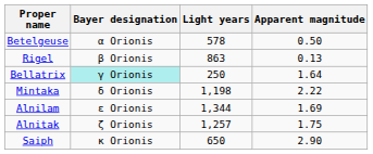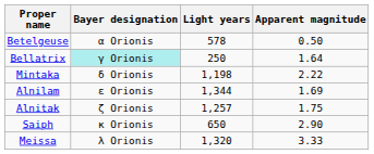 <table class="wikitable sortable">
 <tr>
 <th>Proper<br>name</th>
 <th>Bayer designation</th>
 <th>Light years</th>
 <th>Apparent magnitude</th>
 </tr>
 <tr align="center">
 <td><a href='#'>Betelgeuse</a></td>
 <td>α Orionis</td>
 <td align="center">578</td>
 <td>0.50</td>
-</tr>
-<tr align="center">
-<td><a href='#'>Rigel</a></td>
-<td>β Orionis</td>
-<td align="center">863</td>
-<td>0.13</td>
 </tr>
 <tr align="center">
 <td><a href='#'>Bellatrix</a></td>
 <td style="background: paleturquoise;">γ Orionis</td>
 <td align="center">250</td>
 <td>1.64</td>
 </tr>
 <tr align="center">
 <td><a href='#'>Mintaka</a></td>
 <td>δ Orionis</td>
 <td align="center">1,198</td>
 <td>2.22</td>
 </tr>
 <tr align="center">
 <td><a href='#'>Alnilam</a></td>
 <td>ε Orionis</td>
 <td align="center">1,344</td>
 <td>1.69</td>
 </tr>
 <tr align="center">
 <td><a href='#'>Alnitak</a></td>
 <td>ζ Orionis</td>
 <td align="center">1,257</td>
 <td>1.75</td>
 </tr>
 <tr align="center">
 <td><a href='#'>Saiph</a></td>
 <td>κ Orionis</td>
 <td align="center">650</td>
 <td>2.90</td>
 </tr>
+<tr align="center">
+<td><a href='#'>Meissa</a></td>
+<td>λ Orionis</td>
+<td align="center">1,320</td>
+<td>3.33</td>
+</tr>
 </table>
